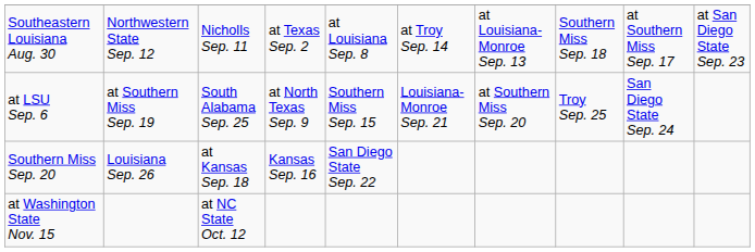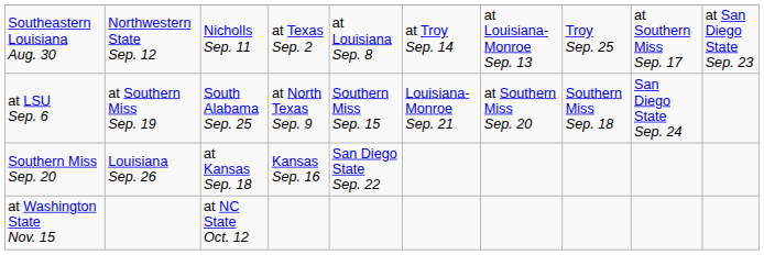 <table class="wikitable">
 <tr>
 </tr>
 <tr>
 <td><a href='#'>Southeastern Louisiana</a> <br> <em>Aug. 30</em></td>
 <td><a href='#'>Northwestern State</a> <br> <em>Sep. 12</em></td>
 <td><a href='#'>Nicholls</a> <br> <em>Sep. 11</em></td>
 <td>at <a href='#'>Texas</a> <br> <em>Sep. 2</em></td>
 <td>at <a href='#'>Louisiana</a> <br> <em>Sep. 8</em></td>
 <td>at <a href='#'>Troy</a> <br> <em>Sep. 14</em></td>
 <td>at <a href='#'>Louisiana-Monroe</a> <br> <em>Sep. 13</em></td>
-<td><a href='#'>Southern Miss</a> <br> <em>Sep. 18</em></td>
+<td><a href='#'>Troy</a> <br> <em>Sep. 25</em></td>
 <td>at <a href='#'>Southern Miss</a> <br> <em>Sep. 17</em></td>
 <td>at <a href='#'>San Diego State</a> <br> <em>Sep. 23</em></td>
 </tr>
 <tr>
 <td>at <a href='#'>LSU</a> <br> <em>Sep. 6</em></td>
 <td>at <a href='#'>Southern Miss</a> <br> <em>Sep. 19</em></td>
 <td><a href='#'>South Alabama</a> <br> <em>Sep. 25</em></td>
 <td>at <a href='#'>North Texas</a> <br> <em>Sep. 9</em></td>
 <td><a href='#'>Southern Miss</a> <br> <em>Sep. 15</em></td>
 <td><a href='#'>Louisiana-Monroe</a> <br> <em>Sep. 21</em></td>
 <td>at <a href='#'>Southern Miss</a> <br> <em>Sep. 20</em></td>
-<td><a href='#'>Troy</a> <br> <em>Sep. 25</em></td>
+<td><a href='#'>Southern Miss</a> <br> <em>Sep. 18</em></td>
 <td><a href='#'>San Diego State</a> <br> <em>Sep. 24</em></td>
 <td></td>
 </tr>
 <tr>
 <td><a href='#'>Southern Miss</a> <br> <em>Sep. 20</em></td>
 <td><a href='#'>Louisiana</a> <br> <em>Sep. 26</em></td>
 <td>at <a href='#'>Kansas</a> <br> <em>Sep. 18</em></td>
 <td><a href='#'>Kansas</a> <br> <em>Sep. 16</em></td>
 <td><a href='#'>San Diego State</a> <br> <em>Sep. 22</em></td>
 <td></td>
 <td></td>
 <td></td>
 <td></td>
 <td></td>
 </tr>
 <tr>
 <td>at <a href='#'>Washington State</a> <br> <em>Nov. 15</em></td>
 <td></td>
 <td>at <a href='#'>NC State</a> <br> <em>Oct. 12</em></td>
 <td></td>
 <td></td>
 <td></td>
 <td></td>
 <td></td>
 <td></td>
 <td></td>
 </tr>
 </table>
